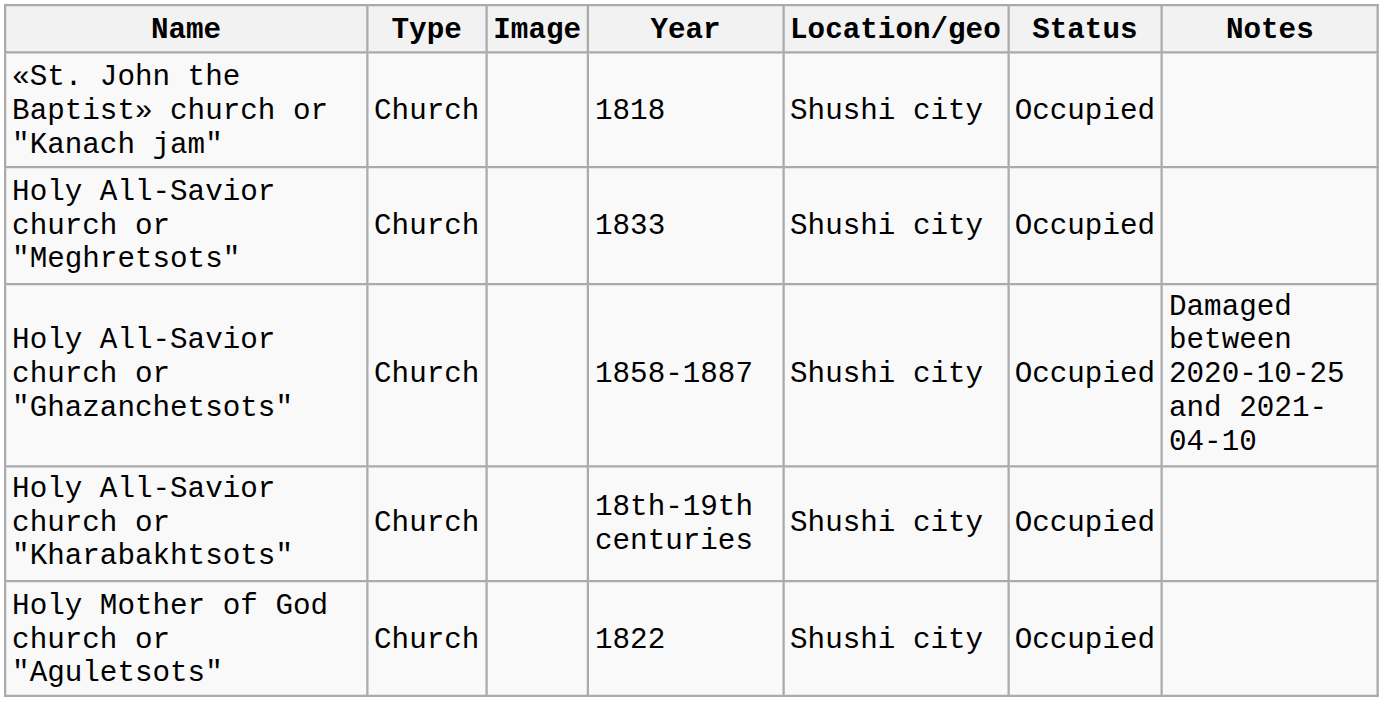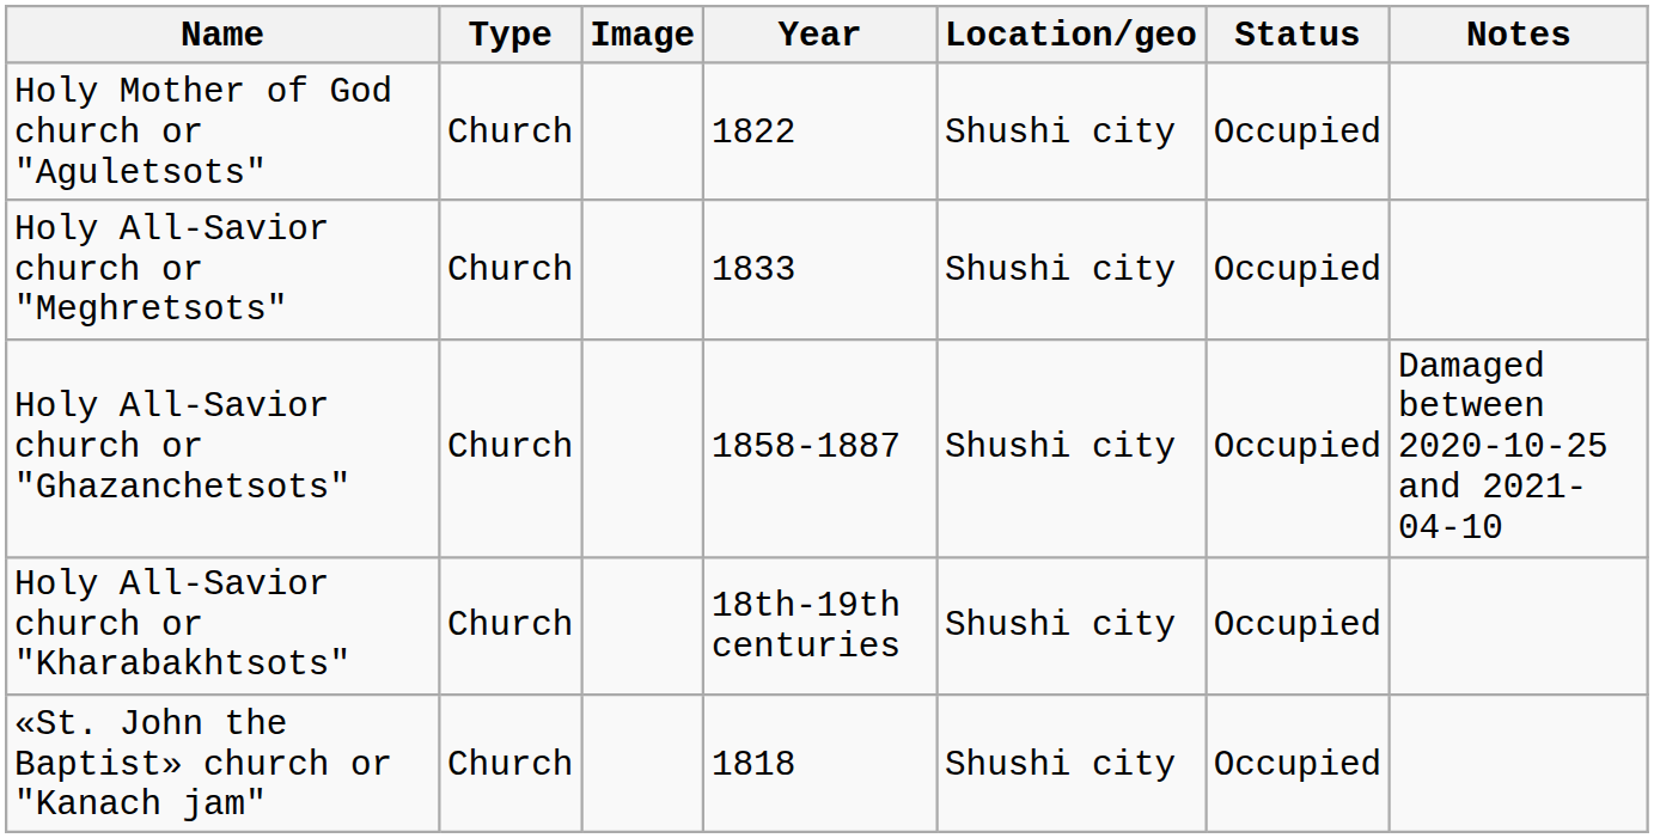 <table class="wikitable sortable">
 <tr>
 <th>Name</th>
 <th>Type</th>
 <th>Image</th>
 <th>Year</th>
 <th>Location/geo</th>
 <th>Status</th>
 <th>Notes</th>
 </tr>
 <tr>
-<td>«St. John the Baptist» church or "Kanach jam"</td>
+<td>Holy Mother of God church or "Aguletsots"</td>
 <td>Church</td>
 <td></td>
-<td>1818</td>
+<td>1822</td>
 <td>Shushi city</td>
 <td>Occupied</td>
 <td></td>
 </tr>
 <tr>
 <td>Holy All-Savior church or "Meghretsots"</td>
 <td>Church</td>
 <td></td>
 <td>1833</td>
 <td>Shushi city</td>
 <td>Occupied</td>
 <td></td>
 </tr>
 <tr>
 <td>Holy All-Savior church or "Ghazanchetsots"</td>
 <td>Church</td>
 <td></td>
 <td>1858-1887</td>
 <td>Shushi city</td>
 <td>Occupied</td>
 <td>Damaged between 2020-10-25 and 2021-04-10</td>
 </tr>
 <tr>
 <td>Holy All-Savior church or "Kharabakhtsots"</td>
 <td>Church</td>
 <td></td>
 <td>18th-19th centuries</td>
 <td>Shushi city</td>
 <td>Occupied</td>
 <td></td>
 </tr>
 <tr>
-<td>Holy Mother of God church or "Aguletsots"</td>
+<td>«St. John the Baptist» church or "Kanach jam"</td>
 <td>Church</td>
 <td></td>
-<td>1822</td>
+<td>1818</td>
 <td>Shushi city</td>
 <td>Occupied</td>
 <td></td>
 </tr>
 </table>
